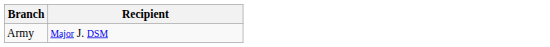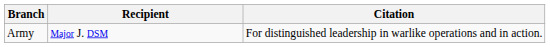 <table class="wikitable" style="font-size:95%;">
 <tr>
 <th scope="col" width="50">Branch</th>
 <th scope="col" width="250">Recipient</th>
+<th>Citation</th>
 </tr>
 <tr>
 <td rowspan="1">Army</td>
 <td><small><a href='#'>Major</a></small> J. <small><a href='#'>DSM</a></small></td>
+<td>For distinguished leadership in warlike operations and in action.</td>
 </tr>
 </table>
